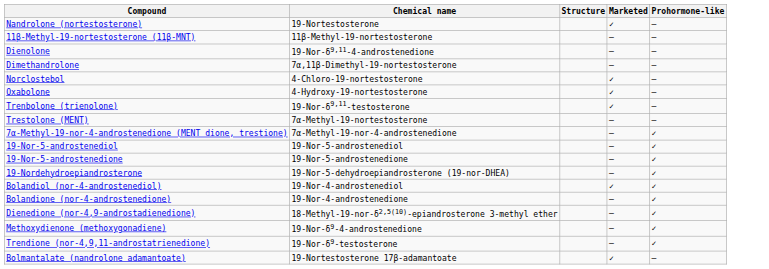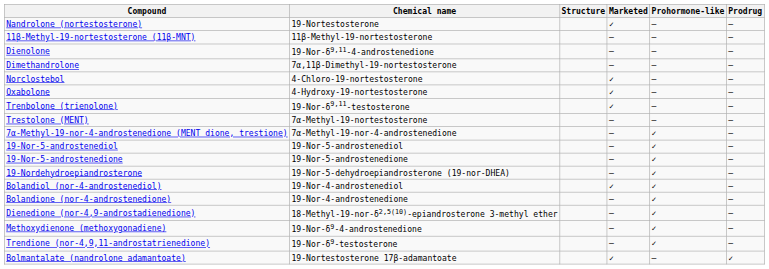 <table class="wikitable" border="1">
 <tr>
 <th>Compound</th>
 <th>Chemical name</th>
 <th>Structure</th>
 <th>Marketed</th>
 <th>Prohormone-like</th>
+<th>Prodrug</th>
 </tr>
 <tr>
 <td><a href='#'>Nandrolone (nortestosterone)</a></td>
 <td>19-Nortestosterone</td>
 <td></td>
 <td>✓</td>
 <td>–</td>
+<td>–</td>
 </tr>
 <tr>
 <td><a href='#'>11β-Methyl-19-nortestosterone (11β-MNT)</a></td>
 <td>11β-Methyl-19-nortestosterone</td>
 <td></td>
+<td>–</td>
 <td>–</td>
 <td>–</td>
 </tr>
 <tr>
 <td><a href='#'>Dienolone</a></td>
 <td>19-Nor-δ<sup>9,11</sup>-4-androstenedione</td>
 <td></td>
 <td>–</td>
 <td>–</td>
+<td>–</td>
 </tr>
 <tr>
 <td><a href='#'>Dimethandrolone</a></td>
 <td>7α,11β-Dimethyl-19-nortestosterone</td>
 <td></td>
+<td>–</td>
 <td>–</td>
 <td>–</td>
 </tr>
 <tr>
 <td><a href='#'>Norclostebol</a></td>
 <td>4-Chloro-19-nortestosterone</td>
 <td></td>
 <td>✓</td>
 <td>–</td>
+<td>–</td>
 </tr>
 <tr>
 <td><a href='#'>Oxabolone</a></td>
 <td>4-Hydroxy-19-nortestosterone</td>
 <td></td>
 <td>✓</td>
+<td>–</td>
 <td>–</td>
 </tr>
 <tr>
 <td><a href='#'>Trenbolone (trienolone)</a></td>
 <td>19-Nor-δ<sup>9,11</sup>-testosterone</td>
 <td></td>
 <td>✓</td>
 <td>–</td>
+<td>–</td>
 </tr>
 <tr>
 <td><a href='#'>Trestolone (MENT)</a></td>
 <td>7α-Methyl-19-nortestosterone</td>
 <td></td>
+<td>–</td>
 <td>–</td>
 <td>–</td>
 </tr>
 <tr>
 <td><a href='#'>7α-Methyl-19-nor-4-androstenedione (MENT dione, trestione)</a></td>
 <td>7α-Methyl-19-nor-4-androstenedione</td>
 <td></td>
 <td>–</td>
 <td>✓</td>
+<td>–</td>
 </tr>
 <tr>
 <td><a href='#'>19-Nor-5-androstenediol</a></td>
 <td>19-Nor-5-androstenediol</td>
 <td></td>
 <td>–</td>
 <td>✓</td>
+<td>–</td>
 </tr>
 <tr>
 <td><a href='#'>19-Nor-5-androstenedione</a></td>
 <td>19-Nor-5-androstenedione</td>
 <td></td>
 <td>–</td>
 <td>✓</td>
+<td>–</td>
 </tr>
 <tr>
 <td><a href='#'>19-Nordehydroepiandrosterone</a></td>
 <td>19-Nor-5-dehydroepiandrosterone (19-nor-DHEA)</td>
 <td></td>
 <td>–</td>
 <td>✓</td>
+<td>–</td>
 </tr>
 <tr>
 <td><a href='#'>Bolandiol (nor-4-androstenediol)</a></td>
 <td>19-Nor-4-androstenediol</td>
 <td></td>
 <td>✓</td>
 <td>✓</td>
+<td>–</td>
 </tr>
 <tr>
 <td><a href='#'>Bolandione (nor-4-androstenedione)</a></td>
 <td>19-Nor-4-androstenedione</td>
 <td></td>
 <td>–</td>
 <td>✓</td>
+<td>–</td>
 </tr>
 <tr>
 <td><a href='#'>Dienedione (nor-4,9-androstadienedione)</a></td>
 <td>18-Methyl-19-nor-δ<sup>2,5(10)</sup>-epiandrosterone 3-methyl ether</td>
 <td></td>
 <td>–</td>
 <td>✓</td>
+<td>–</td>
 </tr>
 <tr>
 <td><a href='#'>Methoxydienone (methoxygonadiene)</a></td>
 <td>19-Nor-δ<sup>9</sup>-4-androstenedione</td>
 <td></td>
 <td>–</td>
 <td>✓</td>
+<td>–</td>
 </tr>
 <tr>
 <td><a href='#'>Trendione (nor-4,9,11-androstatrienedione)</a></td>
 <td>19-Nor-δ<sup>9</sup>-testosterone</td>
 <td></td>
 <td>–</td>
 <td>✓</td>
+<td>–</td>
 </tr>
 <tr>
 <td><a href='#'>Bolmantalate (nandrolone adamantoate)</a></td>
 <td>19-Nortestosterone 17β-adamantoate</td>
 <td></td>
 <td>✓</td>
 <td>–</td>
+<td>✓</td>
 </tr>
 </table>
